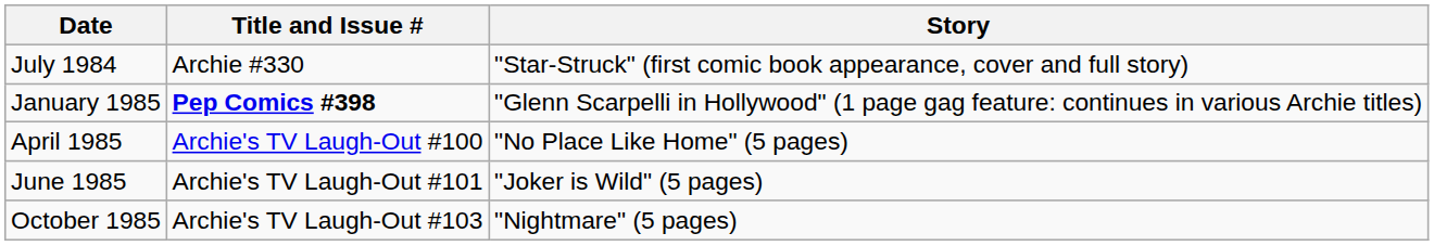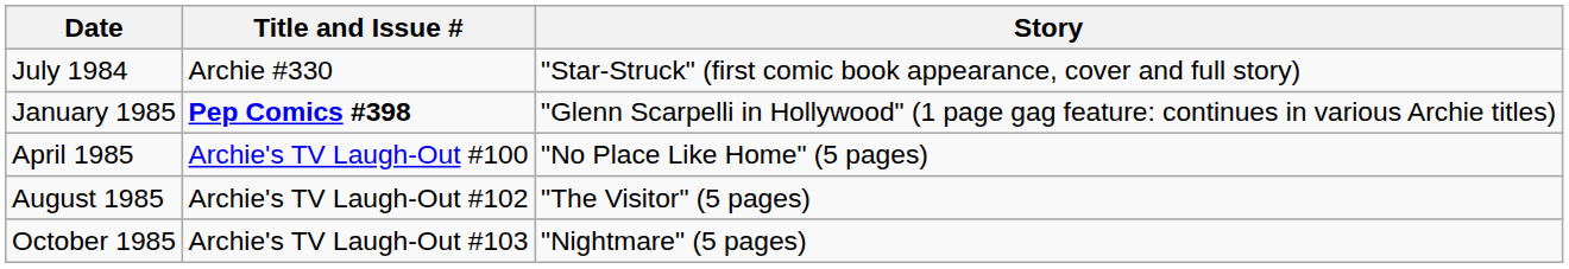 <table class="wikitable" style="font-size: 90%;">
 <tr>
 <th>Date</th>
 <th>Title and Issue #</th>
 <th>Story</th>
 </tr>
 <tr>
 <td>July 1984</td>
 <td>Archie #330</td>
 <td>"Star-Struck" (first comic book appearance, cover and full story)</td>
 </tr>
 <tr>
 <td>January 1985</td>
 <td><strong><a href='#'>Pep Comics</a> #398</strong></td>
 <td>"Glenn Scarpelli in Hollywood" (1 page gag feature: continues in various Archie titles)</td>
 </tr>
 <tr>
 <td>April 1985</td>
 <td><a href='#'>Archie's TV Laugh-Out</a> #100</td>
 <td>"No Place Like Home" (5 pages)</td>
 </tr>
 <tr>
-<td>June 1985</td>
-<td>Archie's TV Laugh-Out #101</td>
-<td>"Joker is Wild" (5 pages)</td>
+<td>August 1985</td>
+<td>Archie's TV Laugh-Out #102</td>
+<td>"The Visitor" (5 pages)</td>
 </tr>
 <tr>
 <td>October 1985</td>
 <td>Archie's TV Laugh-Out #103</td>
 <td>"Nightmare" (5 pages)</td>
 </tr>
 </table>
